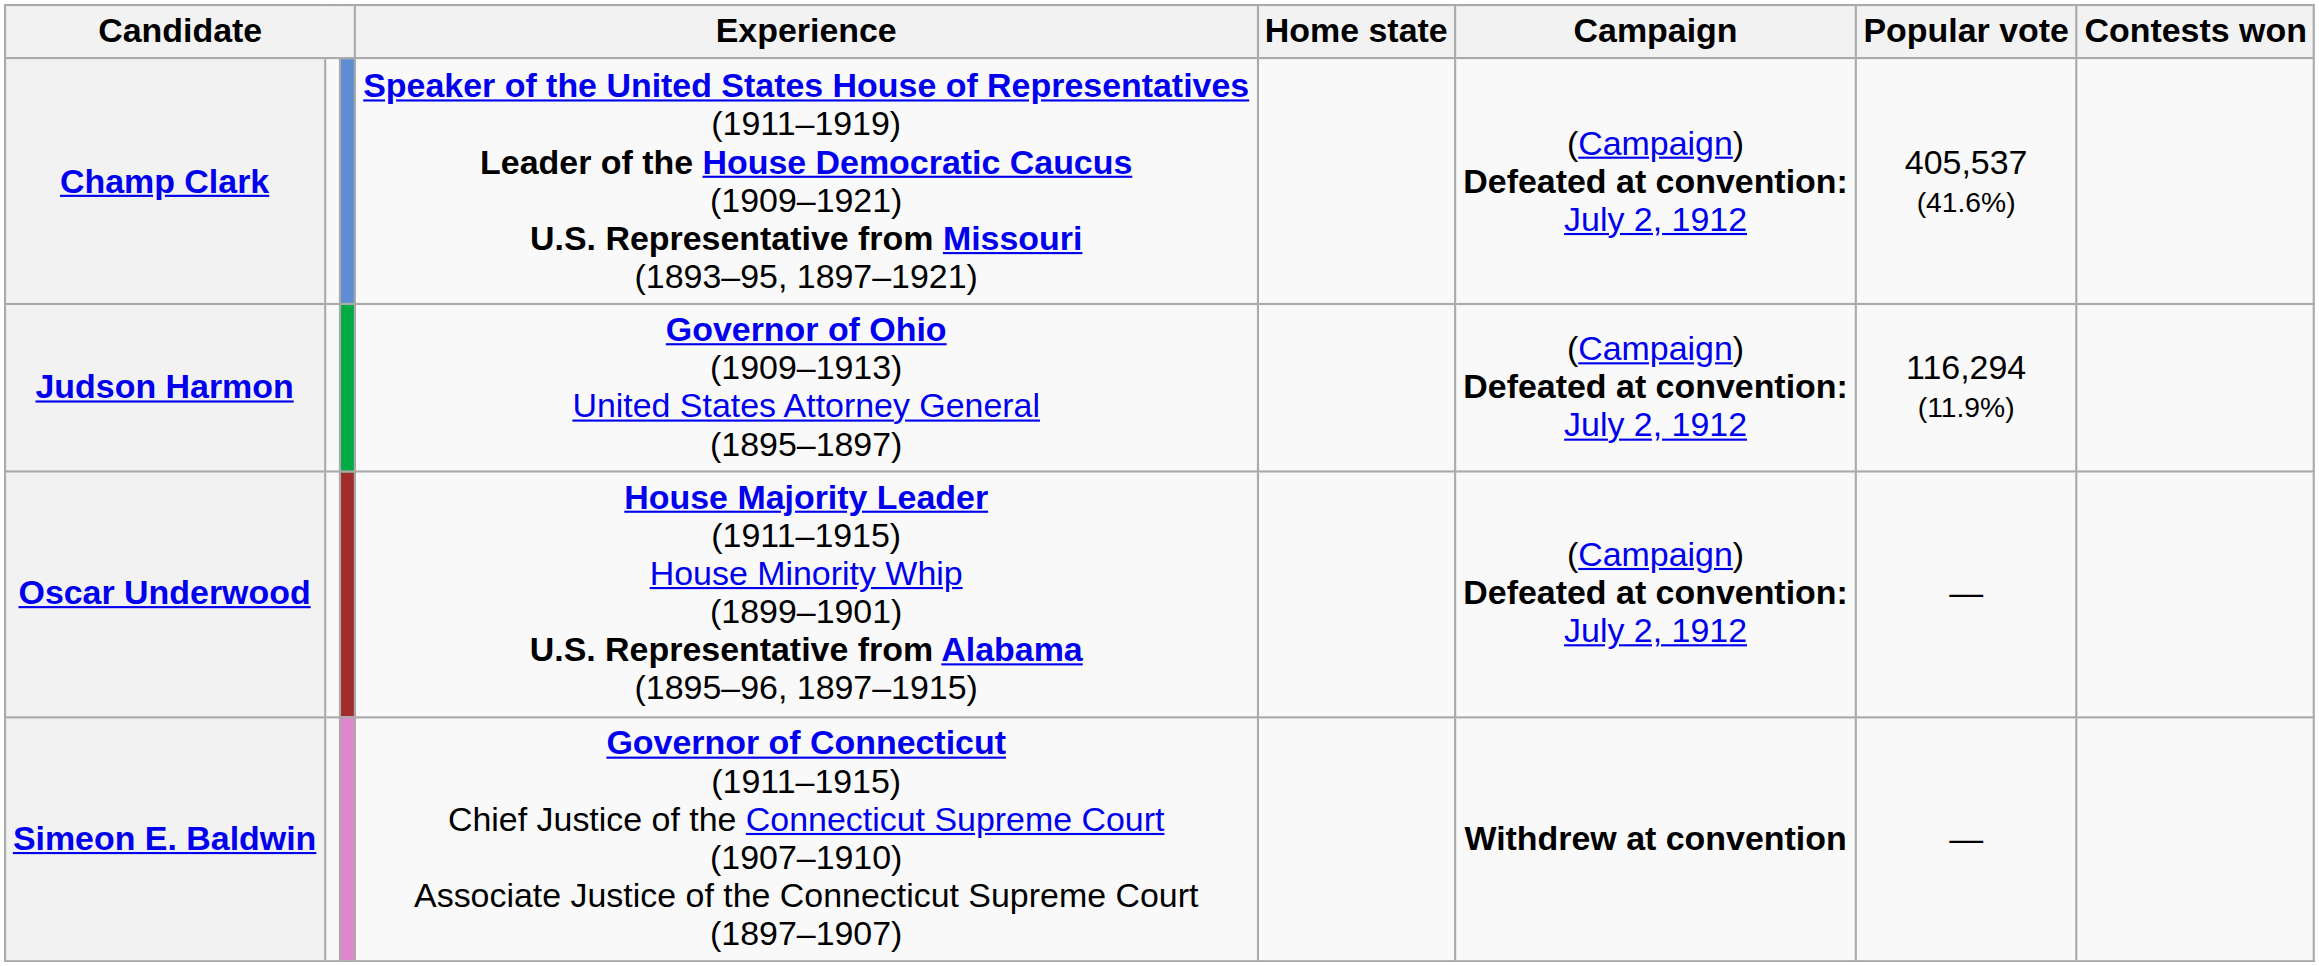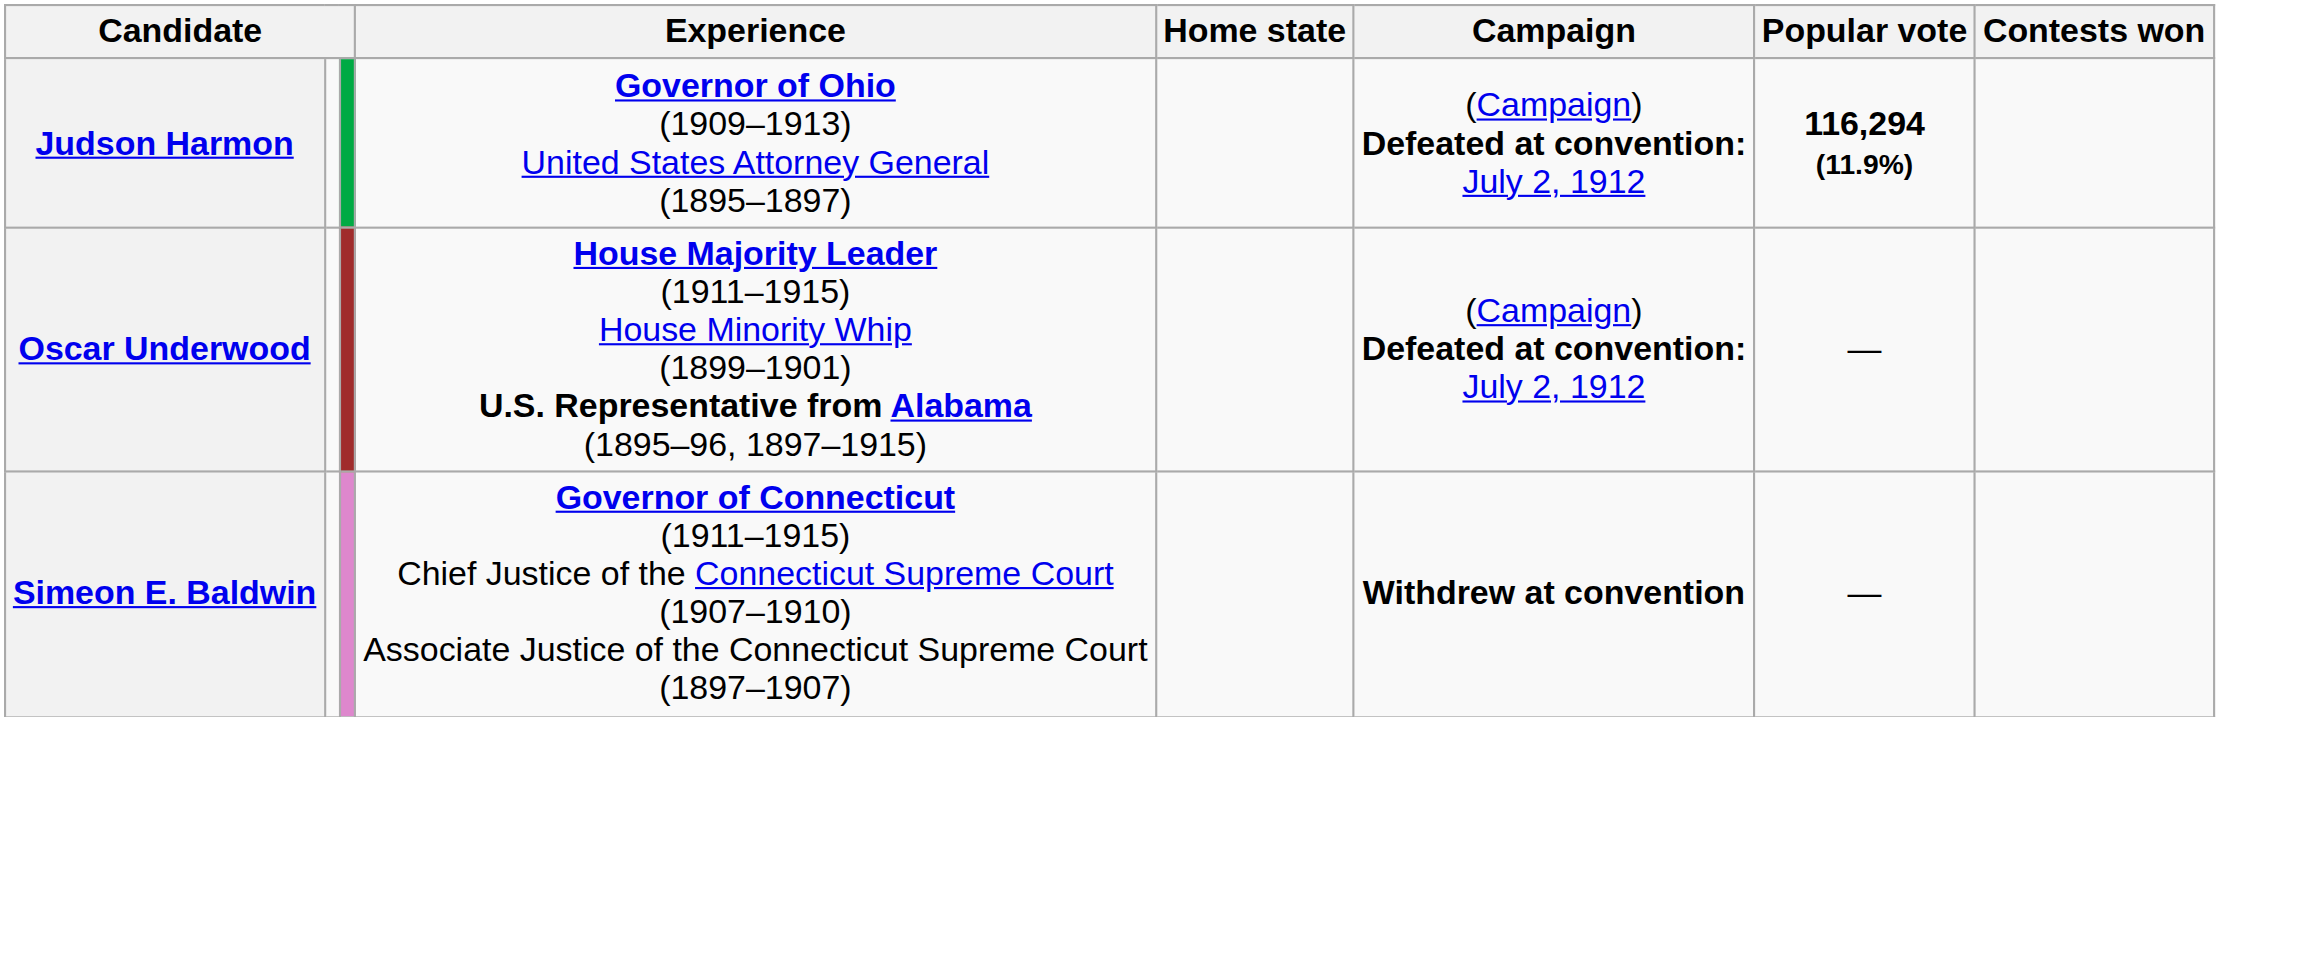 <table class="wikitable sortable" style="text-align:center;">
 <tr>
 <th colspan="3">Candidate</th>
 <th class="unsortable">Experience</th>
 <th>Home state</th>
 <th data-sort-type="date">Campaign</th>
 <th>Popular vote</th>
 <th>Contests won</th>
 </tr>
 <tr>
-<th data-sort-value="Clark" scope="row"><a href='#'>Champ Clark</a></th>
-<td></td>
-<td style="background:#5f8dd3;"></td>
-<td><strong><a href='#'>Speaker of the United States House of Representatives</a></strong><br>(1911–1919)<br><strong>Leader of the <a href='#'>House Democratic Caucus</a></strong><br>(1909–1921)<br><strong>U.S. Representative from <a href='#'>Missouri</a></strong><br>(1893–95, 1897–1921)</td>
-<td></td>
-<td>(<a href='#'>Campaign</a>)<br><strong>Defeated at convention:</strong><br><a href='#'>July 2, 1912</a></td>
-<td data-sort-value="1,164,765">405,537<br><small>(41.6%)</small></td>
-<td data-sort-value="9"></td>
-</tr>
-<tr>
 <th data-sort-value="Harmon" scope="row"><a href='#'>Judson Harmon</a></th>
 <td></td>
 <td style="background:#00aa44;"></td>
 <td><strong><a href='#'>Governor of Ohio</a></strong><br>(1909–1913)<br><a href='#'>United States Attorney General</a><br>(1895–1897)</td>
 <td></td>
 <td>(<a href='#'>Campaign</a>)<br><strong>Defeated at convention:</strong><br><a href='#'>July 2, 1912</a></td>
-<td data-sort-value="327,357">116,294<br><small>(11.9%)</small></td>
+<td data-sort-value="327,357"><strong>116,294<br><small>(11.9%)</small></strong></td>
 <td data-sort-value="2"></td>
 </tr>
 <tr>
 <th data-sort-value="Underwood" scope="row"><a href='#'>Oscar Underwood</a></th>
 <td></td>
 <td style="background:#a02c2c;"></td>
 <td><strong><a href='#'>House Majority Leader</a></strong><br>(1911–1915)<br><a href='#'>House Minority Whip</a><br>(1899–1901)<br><strong>U.S. Representative from <a href='#'>Alabama</a></strong><br>(1895–96, 1897–1915)</td>
 <td></td>
 <td>(<a href='#'>Campaign</a>)<br><strong>Defeated at convention:</strong><br><a href='#'>July 2, 1912</a></td>
 <td data-sort-value="0">—</td>
 <td data-sort-value="1"></td>
 </tr>
 <tr>
 <th data-sort-value="Baldwin" scope="row"><a href='#'>Simeon E. Baldwin</a></th>
 <td></td>
 <td style="background:#de87cd;"></td>
 <td><strong><a href='#'>Governor of Connecticut</a></strong><br>(1911–1915)<br>Chief Justice of the <a href='#'>Connecticut Supreme Court</a><br>(1907–1910)<br>Associate Justice of the Connecticut Supreme Court<br>(1897–1907)</td>
 <td></td>
 <td><strong>Withdrew at convention</strong></td>
 <td>—</td>
 <td></td>
 </tr>
 </table>
